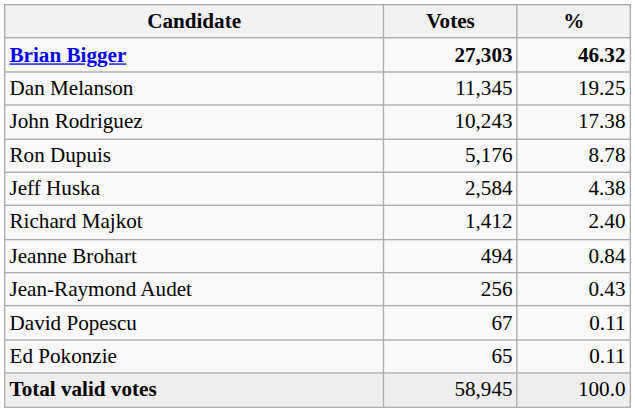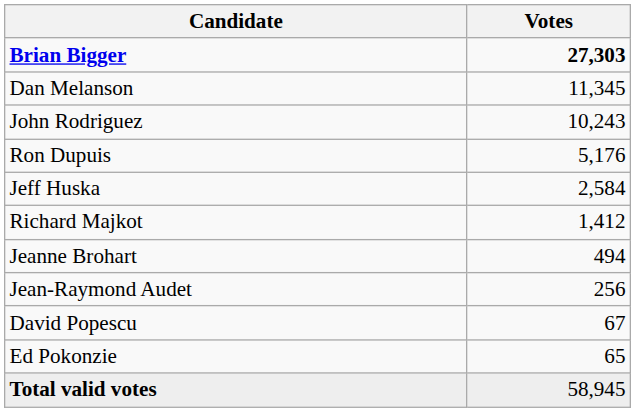 <table style="width:475px;" class="wikitable">
 <tr>
 <th align="center">Candidate</th>
 <th align="center">Votes</th>
-<th align="center">%</th>
 </tr>
 <tr>
 <td align="left"><strong><a href='#'>Brian Bigger</a></strong></td>
 <td align="right"><strong>27,303</strong></td>
-<td align="right"><strong>46.32</strong></td>
 </tr>
 <tr>
 <td align="left">Dan Melanson</td>
 <td align="right">11,345</td>
-<td align="right">19.25</td>
 </tr>
 <tr>
 <td align="left">John Rodriguez</td>
 <td align="right">10,243</td>
-<td align="right">17.38</td>
 </tr>
 <tr>
 <td align="left">Ron Dupuis</td>
 <td align="right">5,176</td>
-<td align="right">8.78</td>
 </tr>
 <tr>
 <td align="left">Jeff Huska</td>
 <td align="right">2,584</td>
-<td align="right">4.38</td>
 </tr>
 <tr>
 <td align="left">Richard Majkot</td>
 <td align="right">1,412</td>
-<td align="right">2.40</td>
 </tr>
 <tr>
 <td align="left">Jeanne Brohart</td>
 <td align="right">494</td>
-<td align="right">0.84</td>
 </tr>
 <tr>
 <td align="left">Jean-Raymond Audet</td>
 <td align="right">256</td>
-<td align="right">0.43</td>
 </tr>
 <tr>
 <td align="left">David Popescu</td>
 <td align="right">67</td>
-<td align="right">0.11</td>
 </tr>
 <tr>
 <td align="left">Ed Pokonzie</td>
 <td align="right">65</td>
-<td align="right">0.11</td>
 </tr>
 <tr bgcolor="#EEEEEE">
 <td align="left"><strong>Total valid votes</strong></td>
 <td align="right">58,945</td>
-<td align="right">100.0</td>
 </tr>
 </table>
